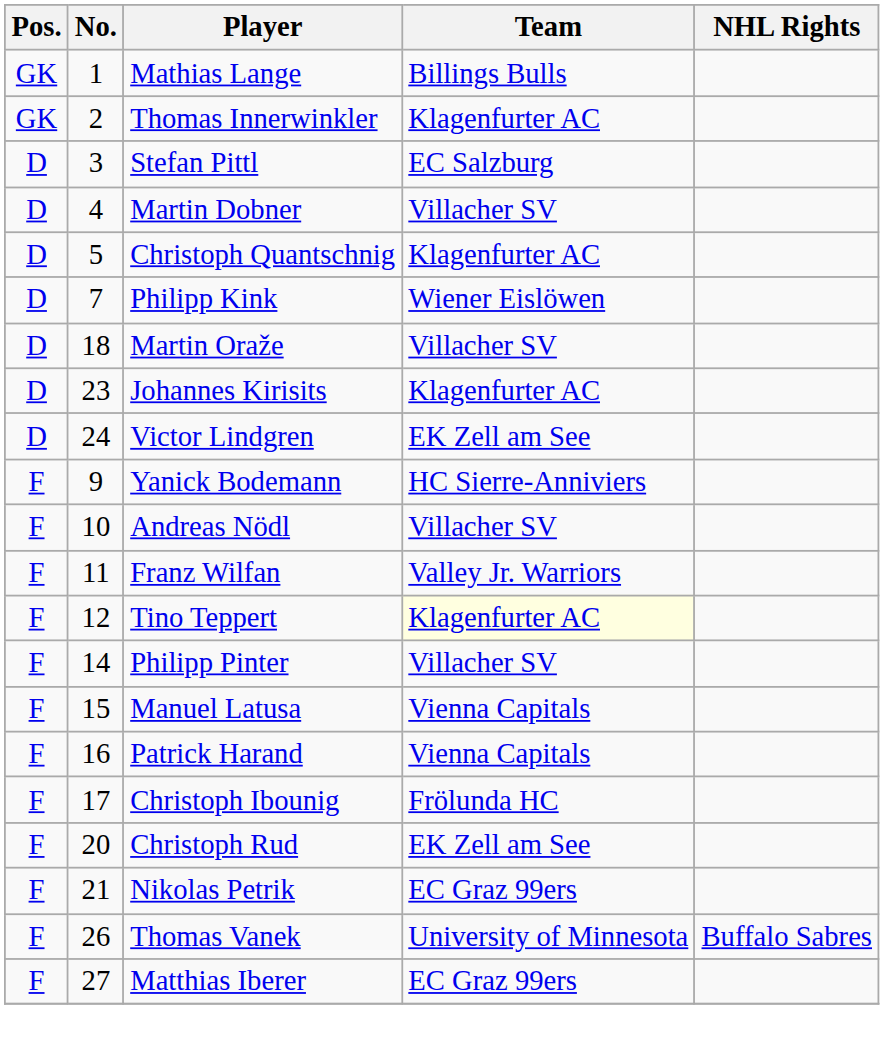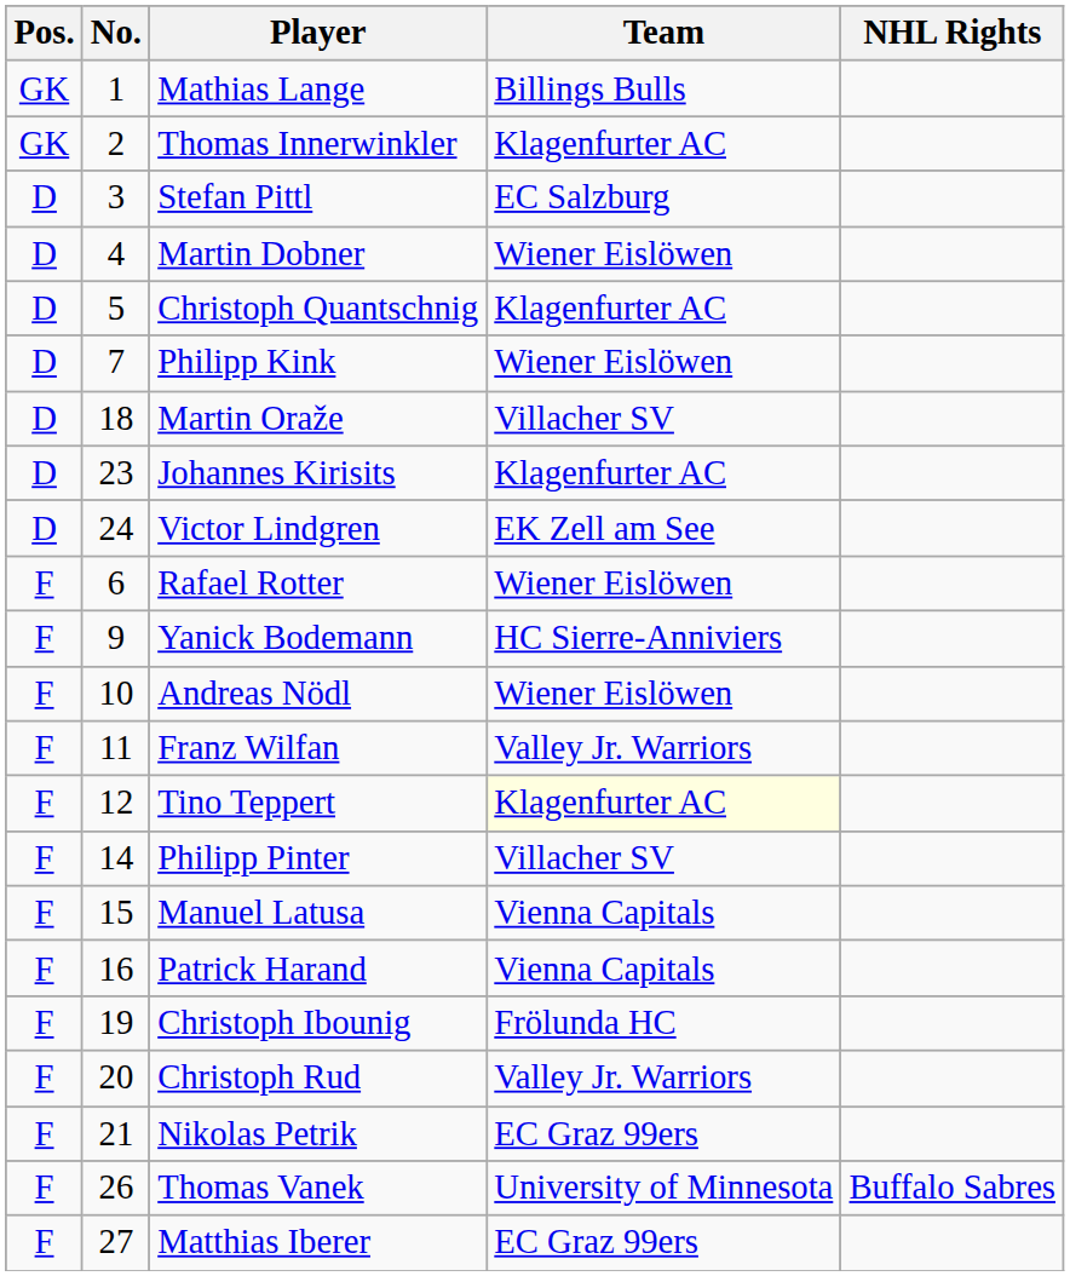 <table class="wikitable sortable">
 <tr>
 <th>Pos.</th>
 <th>No.</th>
 <th>Player</th>
 <th>Team</th>
 <th>NHL Rights</th>
 </tr>
 <tr>
 <td style="text-align:center;"><a href='#'>GK</a></td>
 <td style="text-align:center;">1</td>
 <td><a href='#'>Mathias Lange</a></td>
 <td> <a href='#'>Billings Bulls</a></td>
 <td></td>
 </tr>
 <tr>
 <td style="text-align:center;"><a href='#'>GK</a></td>
 <td style="text-align:center;">2</td>
 <td><a href='#'>Thomas Innerwinkler</a></td>
 <td> <a href='#'>Klagenfurter AC</a></td>
 <td></td>
 </tr>
 <tr>
 <td style="text-align:center;"><a href='#'>D</a></td>
 <td style="text-align:center;">3</td>
 <td><a href='#'>Stefan Pittl</a></td>
 <td> <a href='#'>EC Salzburg</a></td>
 <td></td>
 </tr>
 <tr>
 <td style="text-align:center;"><a href='#'>D</a></td>
 <td style="text-align:center;">4</td>
 <td><a href='#'>Martin Dobner</a></td>
-<td> <a href='#'>Villacher SV</a></td>
+<td> <a href='#'>Wiener Eislöwen</a></td>
 <td></td>
 </tr>
 <tr>
 <td style="text-align:center;"><a href='#'>D</a></td>
 <td style="text-align:center;">5</td>
 <td><a href='#'>Christoph Quantschnig</a></td>
 <td> <a href='#'>Klagenfurter AC</a></td>
 <td></td>
 </tr>
 <tr>
 <td style="text-align:center;"><a href='#'>D</a></td>
 <td style="text-align:center;">7</td>
 <td><a href='#'>Philipp Kink</a></td>
 <td> <a href='#'>Wiener Eislöwen</a></td>
 <td></td>
 </tr>
 <tr>
 <td style="text-align:center;"><a href='#'>D</a></td>
 <td style="text-align:center;">18</td>
 <td><a href='#'>Martin Oraže</a></td>
 <td> <a href='#'>Villacher SV</a></td>
 <td></td>
 </tr>
 <tr>
 <td style="text-align:center;"><a href='#'>D</a></td>
 <td style="text-align:center;">23</td>
 <td><a href='#'>Johannes Kirisits</a></td>
 <td> <a href='#'>Klagenfurter AC</a></td>
 <td></td>
 </tr>
 <tr>
 <td style="text-align:center;"><a href='#'>D</a></td>
 <td style="text-align:center;">24</td>
 <td><a href='#'>Victor Lindgren</a></td>
 <td> <a href='#'>EK Zell am See</a></td>
 <td></td>
 </tr>
 <tr>
 <td style="text-align:center;"><a href='#'>F</a></td>
+<td style="text-align:center;">6</td>
+<td><a href='#'>Rafael Rotter</a></td>
+<td> <a href='#'>Wiener Eislöwen</a></td>
+<td></td>
+</tr>
+<tr>
+<td style="text-align:center;"><a href='#'>F</a></td>
 <td style="text-align:center;">9</td>
 <td><a href='#'>Yanick Bodemann</a></td>
 <td> <a href='#'>HC Sierre-Anniviers</a></td>
 <td></td>
 </tr>
 <tr>
 <td style="text-align:center;"><a href='#'>F</a></td>
 <td style="text-align:center;">10</td>
 <td><a href='#'>Andreas Nödl</a></td>
-<td> <a href='#'>Villacher SV</a></td>
+<td> <a href='#'>Wiener Eislöwen</a></td>
 <td></td>
 </tr>
 <tr>
 <td style="text-align:center;"><a href='#'>F</a></td>
 <td style="text-align:center;">11</td>
 <td><a href='#'>Franz Wilfan</a></td>
 <td> <a href='#'>Valley Jr. Warriors</a></td>
 <td></td>
 </tr>
 <tr>
 <td style="text-align:center;"><a href='#'>F</a></td>
 <td style="text-align:center;">12</td>
 <td><a href='#'>Tino Teppert</a></td>
 <td style="background: lightyellow;"> <a href='#'>Klagenfurter AC</a></td>
 <td></td>
 </tr>
 <tr>
 <td style="text-align:center;"><a href='#'>F</a></td>
 <td style="text-align:center;">14</td>
 <td><a href='#'>Philipp Pinter</a></td>
 <td> <a href='#'>Villacher SV</a></td>
 <td></td>
 </tr>
 <tr>
 <td style="text-align:center;"><a href='#'>F</a></td>
 <td style="text-align:center;">15</td>
 <td><a href='#'>Manuel Latusa</a></td>
 <td> <a href='#'>Vienna Capitals</a></td>
 <td></td>
 </tr>
 <tr>
 <td style="text-align:center;"><a href='#'>F</a></td>
 <td style="text-align:center;">16</td>
 <td><a href='#'>Patrick Harand</a></td>
 <td> <a href='#'>Vienna Capitals</a></td>
 <td></td>
 </tr>
 <tr>
 <td style="text-align:center;"><a href='#'>F</a></td>
-<td style="text-align:center;">17</td>
+<td style="text-align:center;">19</td>
 <td><a href='#'>Christoph Ibounig</a></td>
 <td> <a href='#'>Frölunda HC</a></td>
 <td></td>
 </tr>
 <tr>
 <td style="text-align:center;"><a href='#'>F</a></td>
 <td style="text-align:center;">20</td>
 <td><a href='#'>Christoph Rud</a></td>
-<td> <a href='#'>EK Zell am See</a></td>
+<td> <a href='#'>Valley Jr. Warriors</a></td>
 <td></td>
 </tr>
 <tr>
 <td style="text-align:center;"><a href='#'>F</a></td>
 <td style="text-align:center;">21</td>
 <td><a href='#'>Nikolas Petrik</a></td>
 <td> <a href='#'>EC Graz 99ers</a></td>
 <td></td>
 </tr>
 <tr>
 <td style="text-align:center;"><a href='#'>F</a></td>
 <td style="text-align:center;">26</td>
 <td><a href='#'>Thomas Vanek</a></td>
 <td> <a href='#'>University of Minnesota</a></td>
 <td><a href='#'>Buffalo Sabres</a></td>
 </tr>
 <tr>
 <td style="text-align:center;"><a href='#'>F</a></td>
 <td style="text-align:center;">27</td>
 <td><a href='#'>Matthias Iberer</a></td>
 <td> <a href='#'>EC Graz 99ers</a></td>
 <td></td>
 </tr>
 <tr>
 </tr>
 </table>
